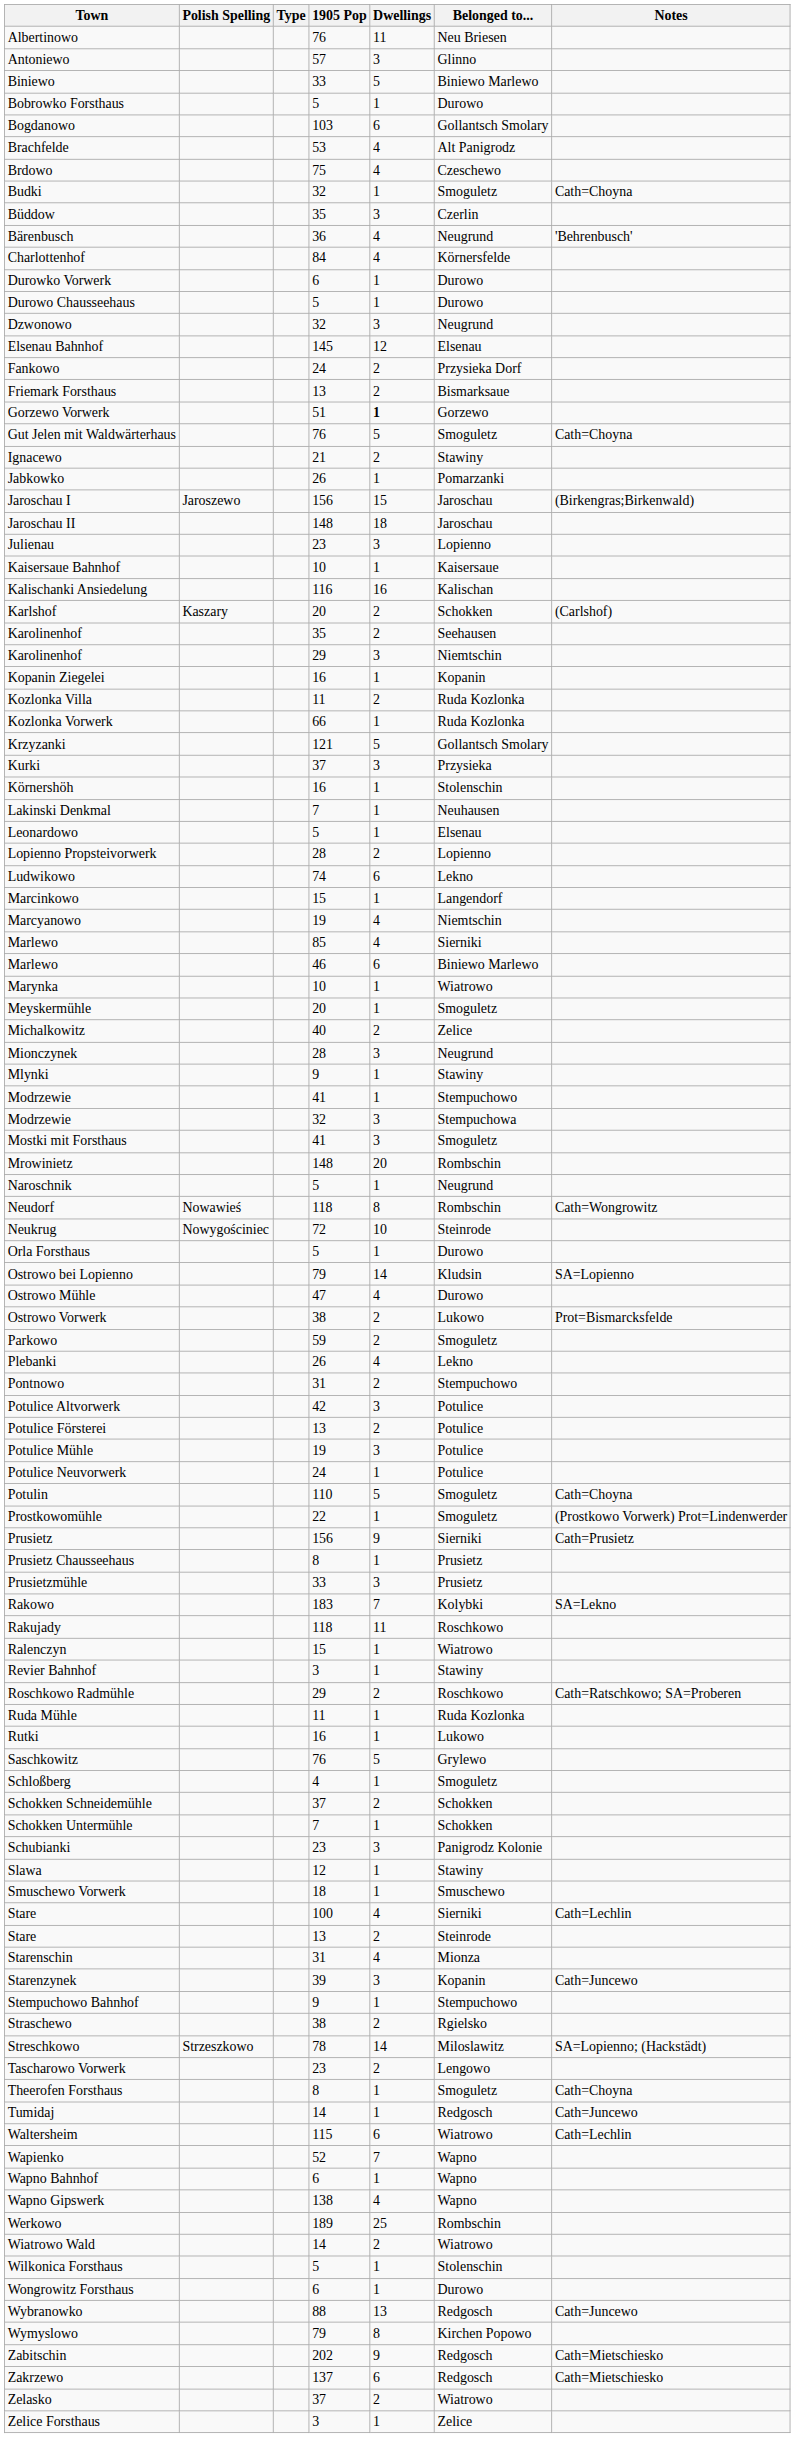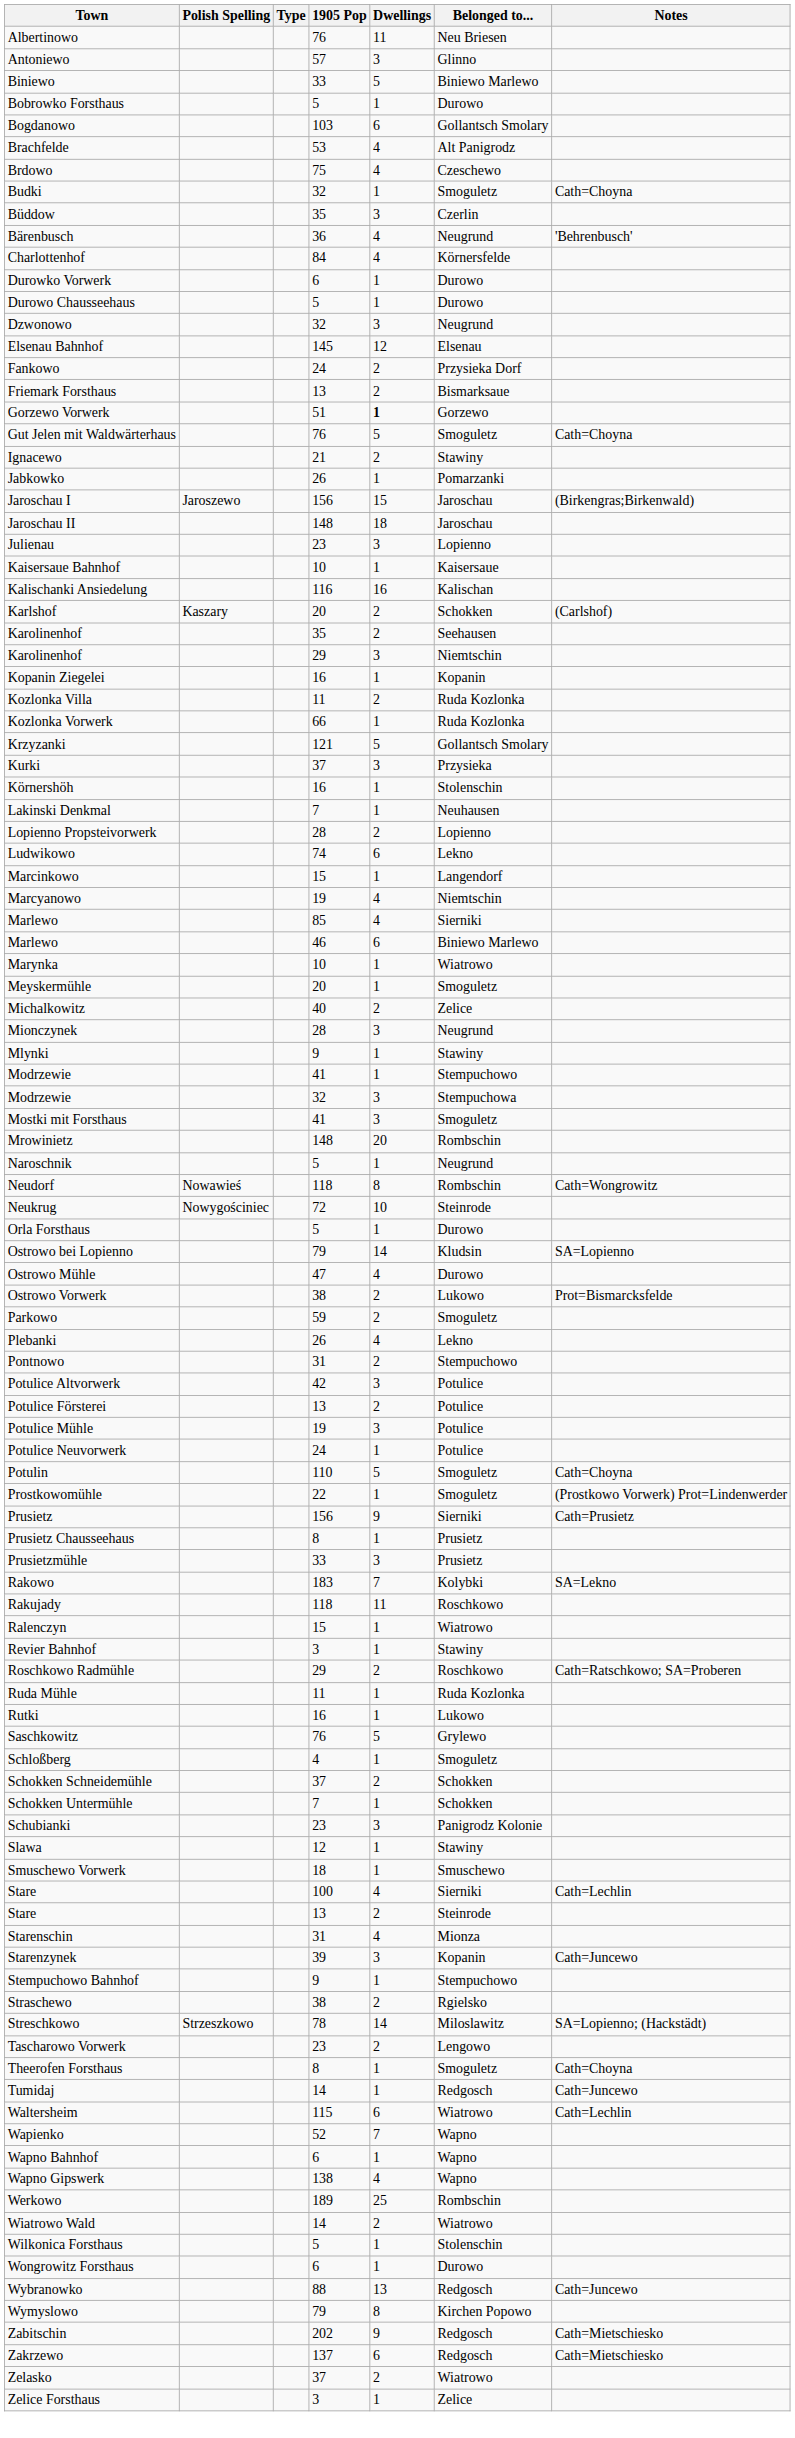 <table class="wikitable">
 <tr>
 <th>Town</th>
 <th>Polish Spelling</th>
 <th>Type</th>
 <th>1905 Pop</th>
 <th>Dwellings</th>
 <th>Belonged to...</th>
 <th>Notes</th>
 </tr>
 <tr>
 <td>Albertinowo</td>
 <td></td>
 <td></td>
 <td>76</td>
 <td>11</td>
 <td>Neu Briesen</td>
 <td></td>
 </tr>
 <tr>
 <td>Antoniewo</td>
 <td></td>
 <td></td>
 <td>57</td>
 <td>3</td>
 <td>Glinno</td>
 <td></td>
 </tr>
 <tr>
 <td>Biniewo</td>
 <td></td>
 <td></td>
 <td>33</td>
 <td>5</td>
 <td>Biniewo Marlewo</td>
 <td></td>
 </tr>
 <tr>
 <td>Bobrowko Forsthaus</td>
 <td></td>
 <td></td>
 <td>5</td>
 <td>1</td>
 <td>Durowo</td>
 <td></td>
 </tr>
 <tr>
 <td>Bogdanowo</td>
 <td></td>
 <td></td>
 <td>103</td>
 <td>6</td>
 <td>Gollantsch Smolary</td>
 <td></td>
 </tr>
 <tr>
 <td>Brachfelde</td>
 <td></td>
 <td></td>
 <td>53</td>
 <td>4</td>
 <td>Alt Panigrodz</td>
 <td></td>
 </tr>
 <tr>
 <td>Brdowo</td>
 <td></td>
 <td></td>
 <td>75</td>
 <td>4</td>
 <td>Czeschewo</td>
 <td></td>
 </tr>
 <tr>
 <td>Budki</td>
 <td></td>
 <td></td>
 <td>32</td>
 <td>1</td>
 <td>Smoguletz</td>
 <td>Cath=Choyna</td>
 </tr>
 <tr>
 <td>Büddow</td>
 <td></td>
 <td></td>
 <td>35</td>
 <td>3</td>
 <td>Czerlin</td>
 <td></td>
 </tr>
 <tr>
 <td>Bärenbusch</td>
 <td></td>
 <td></td>
 <td>36</td>
 <td>4</td>
 <td>Neugrund</td>
 <td>'Behrenbusch'</td>
 </tr>
 <tr>
 <td>Charlottenhof</td>
 <td></td>
 <td></td>
 <td>84</td>
 <td>4</td>
 <td>Körnersfelde</td>
 <td></td>
 </tr>
 <tr>
 <td>Durowko Vorwerk</td>
 <td></td>
 <td></td>
 <td>6</td>
 <td>1</td>
 <td>Durowo</td>
 <td></td>
 </tr>
 <tr>
 <td>Durowo Chausseehaus</td>
 <td></td>
 <td></td>
 <td>5</td>
 <td>1</td>
 <td>Durowo</td>
 <td></td>
 </tr>
 <tr>
 <td>Dzwonowo</td>
 <td></td>
 <td></td>
 <td>32</td>
 <td>3</td>
 <td>Neugrund</td>
 <td></td>
 </tr>
 <tr>
 <td>Elsenau Bahnhof</td>
 <td></td>
 <td></td>
 <td>145</td>
 <td>12</td>
 <td>Elsenau</td>
 <td></td>
 </tr>
 <tr>
 <td>Fankowo</td>
 <td></td>
 <td></td>
 <td>24</td>
 <td>2</td>
 <td>Przysieka Dorf</td>
 <td></td>
 </tr>
 <tr>
 <td>Friemark Forsthaus</td>
 <td></td>
 <td></td>
 <td>13</td>
 <td>2</td>
 <td>Bismarksaue</td>
 <td></td>
 </tr>
 <tr>
 <td>Gorzewo Vorwerk</td>
 <td></td>
 <td></td>
 <td>51</td>
 <td><strong>1</strong></td>
 <td>Gorzewo</td>
 <td></td>
 </tr>
 <tr>
 <td>Gut Jelen mit Waldwärterhaus</td>
 <td></td>
 <td></td>
 <td>76</td>
 <td>5</td>
 <td>Smoguletz</td>
 <td>Cath=Choyna</td>
 </tr>
 <tr>
 <td>Ignacewo</td>
 <td></td>
 <td></td>
 <td>21</td>
 <td>2</td>
 <td>Stawiny</td>
 <td></td>
 </tr>
 <tr>
 <td>Jabkowko</td>
 <td></td>
 <td></td>
 <td>26</td>
 <td>1</td>
 <td>Pomarzanki</td>
 <td></td>
 </tr>
 <tr>
 <td>Jaroschau I</td>
 <td>Jaroszewo</td>
 <td></td>
 <td>156</td>
 <td>15</td>
 <td>Jaroschau</td>
 <td>(Birkengras;Birkenwald)</td>
 </tr>
 <tr>
 <td>Jaroschau II</td>
 <td></td>
 <td></td>
 <td>148</td>
 <td>18</td>
 <td>Jaroschau</td>
 <td></td>
 </tr>
 <tr>
 <td>Julienau</td>
 <td></td>
 <td></td>
 <td>23</td>
 <td>3</td>
 <td>Lopienno</td>
 <td></td>
 </tr>
 <tr>
 <td>Kaisersaue Bahnhof</td>
 <td></td>
 <td></td>
 <td>10</td>
 <td>1</td>
 <td>Kaisersaue</td>
 <td></td>
 </tr>
 <tr>
 <td>Kalischanki Ansiedelung</td>
 <td></td>
 <td></td>
 <td>116</td>
 <td>16</td>
 <td>Kalischan</td>
 <td></td>
 </tr>
 <tr>
 <td>Karlshof</td>
 <td>Kaszary</td>
 <td></td>
 <td>20</td>
 <td>2</td>
 <td>Schokken</td>
 <td>(Carlshof)</td>
 </tr>
 <tr>
 <td>Karolinenhof</td>
 <td></td>
 <td></td>
 <td>35</td>
 <td>2</td>
 <td>Seehausen</td>
 <td></td>
 </tr>
 <tr>
 <td>Karolinenhof</td>
 <td></td>
 <td></td>
 <td>29</td>
 <td>3</td>
 <td>Niemtschin</td>
 <td></td>
 </tr>
 <tr>
 <td>Kopanin Ziegelei</td>
 <td></td>
 <td></td>
 <td>16</td>
 <td>1</td>
 <td>Kopanin</td>
 <td></td>
 </tr>
 <tr>
 <td>Kozlonka Villa</td>
 <td></td>
 <td></td>
 <td>11</td>
 <td>2</td>
 <td>Ruda Kozlonka</td>
 <td></td>
 </tr>
 <tr>
 <td>Kozlonka Vorwerk</td>
 <td></td>
 <td></td>
 <td>66</td>
 <td>1</td>
 <td>Ruda Kozlonka</td>
 <td></td>
 </tr>
 <tr>
 <td>Krzyzanki</td>
 <td></td>
 <td></td>
 <td>121</td>
 <td>5</td>
 <td>Gollantsch Smolary</td>
 <td></td>
 </tr>
 <tr>
 <td>Kurki</td>
 <td></td>
 <td></td>
 <td>37</td>
 <td>3</td>
 <td>Przysieka</td>
 <td></td>
 </tr>
 <tr>
 <td>Körnershöh</td>
 <td></td>
 <td></td>
 <td>16</td>
 <td>1</td>
 <td>Stolenschin</td>
 <td></td>
 </tr>
 <tr>
 <td>Lakinski Denkmal</td>
 <td></td>
 <td></td>
 <td>7</td>
 <td>1</td>
 <td>Neuhausen</td>
-<td></td>
-</tr>
-<tr>
-<td>Leonardowo</td>
-<td></td>
-<td></td>
-<td>5</td>
-<td>1</td>
-<td>Elsenau</td>
 <td></td>
 </tr>
 <tr>
 <td>Lopienno Propsteivorwerk</td>
 <td></td>
 <td></td>
 <td>28</td>
 <td>2</td>
 <td>Lopienno</td>
 <td></td>
 </tr>
 <tr>
 <td>Ludwikowo</td>
 <td></td>
 <td></td>
 <td>74</td>
 <td>6</td>
 <td>Lekno</td>
 <td></td>
 </tr>
 <tr>
 <td>Marcinkowo</td>
 <td></td>
 <td></td>
 <td>15</td>
 <td>1</td>
 <td>Langendorf</td>
 <td></td>
 </tr>
 <tr>
 <td>Marcyanowo</td>
 <td></td>
 <td></td>
 <td>19</td>
 <td>4</td>
 <td>Niemtschin</td>
 <td></td>
 </tr>
 <tr>
 <td>Marlewo</td>
 <td></td>
 <td></td>
 <td>85</td>
 <td>4</td>
 <td>Sierniki</td>
 <td></td>
 </tr>
 <tr>
 <td>Marlewo</td>
 <td></td>
 <td></td>
 <td>46</td>
 <td>6</td>
 <td>Biniewo Marlewo</td>
 <td></td>
 </tr>
 <tr>
 <td>Marynka</td>
 <td></td>
 <td></td>
 <td>10</td>
 <td>1</td>
 <td>Wiatrowo</td>
 <td></td>
 </tr>
 <tr>
 <td>Meyskermühle</td>
 <td></td>
 <td></td>
 <td>20</td>
 <td>1</td>
 <td>Smoguletz</td>
 <td></td>
 </tr>
 <tr>
 <td>Michalkowitz</td>
 <td></td>
 <td></td>
 <td>40</td>
 <td>2</td>
 <td>Zelice</td>
 <td></td>
 </tr>
 <tr>
 <td>Mionczynek</td>
 <td></td>
 <td></td>
 <td>28</td>
 <td>3</td>
 <td>Neugrund</td>
 <td></td>
 </tr>
 <tr>
 <td>Mlynki</td>
 <td></td>
 <td></td>
 <td>9</td>
 <td>1</td>
 <td>Stawiny</td>
 <td></td>
 </tr>
 <tr>
 <td>Modrzewie</td>
 <td></td>
 <td></td>
 <td>41</td>
 <td>1</td>
 <td>Stempuchowo</td>
 <td></td>
 </tr>
 <tr>
 <td>Modrzewie</td>
 <td></td>
 <td></td>
 <td>32</td>
 <td>3</td>
 <td>Stempuchowa</td>
 <td></td>
 </tr>
 <tr>
 <td>Mostki mit Forsthaus</td>
 <td></td>
 <td></td>
 <td>41</td>
 <td>3</td>
 <td>Smoguletz</td>
 <td></td>
 </tr>
 <tr>
 <td>Mrowinietz</td>
 <td></td>
 <td></td>
 <td>148</td>
 <td>20</td>
 <td>Rombschin</td>
 <td></td>
 </tr>
 <tr>
 <td>Naroschnik</td>
 <td></td>
 <td></td>
 <td>5</td>
 <td>1</td>
 <td>Neugrund</td>
 <td></td>
 </tr>
 <tr>
 <td>Neudorf</td>
 <td>Nowawieś</td>
 <td></td>
 <td>118</td>
 <td>8</td>
 <td>Rombschin</td>
 <td>Cath=Wongrowitz</td>
 </tr>
 <tr>
 <td>Neukrug</td>
 <td>Nowygościniec</td>
 <td></td>
 <td>72</td>
 <td>10</td>
 <td>Steinrode</td>
 <td></td>
 </tr>
 <tr>
 <td>Orla Forsthaus</td>
 <td></td>
 <td></td>
 <td>5</td>
 <td>1</td>
 <td>Durowo</td>
 <td></td>
 </tr>
 <tr>
 <td>Ostrowo bei Lopienno</td>
 <td></td>
 <td></td>
 <td>79</td>
 <td>14</td>
 <td>Kludsin</td>
 <td>SA=Lopienno</td>
 </tr>
 <tr>
 <td>Ostrowo Mühle</td>
 <td></td>
 <td></td>
 <td>47</td>
 <td>4</td>
 <td>Durowo</td>
 <td></td>
 </tr>
 <tr>
 <td>Ostrowo Vorwerk</td>
 <td></td>
 <td></td>
 <td>38</td>
 <td>2</td>
 <td>Lukowo</td>
 <td>Prot=Bismarcksfelde</td>
 </tr>
 <tr>
 <td>Parkowo</td>
 <td></td>
 <td></td>
 <td>59</td>
 <td>2</td>
 <td>Smoguletz</td>
 <td></td>
 </tr>
 <tr>
 <td>Plebanki</td>
 <td></td>
 <td></td>
 <td>26</td>
 <td>4</td>
 <td>Lekno</td>
 <td></td>
 </tr>
 <tr>
 <td>Pontnowo</td>
 <td></td>
 <td></td>
 <td>31</td>
 <td>2</td>
 <td>Stempuchowo</td>
 <td></td>
 </tr>
 <tr>
 <td>Potulice Altvorwerk</td>
 <td></td>
 <td></td>
 <td>42</td>
 <td>3</td>
 <td>Potulice</td>
 <td></td>
 </tr>
 <tr>
 <td>Potulice Försterei</td>
 <td></td>
 <td></td>
 <td>13</td>
 <td>2</td>
 <td>Potulice</td>
 <td></td>
 </tr>
 <tr>
 <td>Potulice Mühle</td>
 <td></td>
 <td></td>
 <td>19</td>
 <td>3</td>
 <td>Potulice</td>
 <td></td>
 </tr>
 <tr>
 <td>Potulice Neuvorwerk</td>
 <td></td>
 <td></td>
 <td>24</td>
 <td>1</td>
 <td>Potulice</td>
 <td></td>
 </tr>
 <tr>
 <td>Potulin</td>
 <td></td>
 <td></td>
 <td>110</td>
 <td>5</td>
 <td>Smoguletz</td>
 <td>Cath=Choyna</td>
 </tr>
 <tr>
 <td>Prostkowomühle</td>
 <td></td>
 <td></td>
 <td>22</td>
 <td>1</td>
 <td>Smoguletz</td>
 <td>(Prostkowo Vorwerk) Prot=Lindenwerder</td>
 </tr>
 <tr>
 <td>Prusietz</td>
 <td></td>
 <td></td>
 <td>156</td>
 <td>9</td>
 <td>Sierniki</td>
 <td>Cath=Prusietz</td>
 </tr>
 <tr>
 <td>Prusietz Chausseehaus</td>
 <td></td>
 <td></td>
 <td>8</td>
 <td>1</td>
 <td>Prusietz</td>
 <td></td>
 </tr>
 <tr>
 <td>Prusietzmühle</td>
 <td></td>
 <td></td>
 <td>33</td>
 <td>3</td>
 <td>Prusietz</td>
 <td></td>
 </tr>
 <tr>
 <td>Rakowo</td>
 <td></td>
 <td></td>
 <td>183</td>
 <td>7</td>
 <td>Kolybki</td>
 <td>SA=Lekno</td>
 </tr>
 <tr>
 <td>Rakujady</td>
 <td></td>
 <td></td>
 <td>118</td>
 <td>11</td>
 <td>Roschkowo</td>
 <td></td>
 </tr>
 <tr>
 <td>Ralenczyn</td>
 <td></td>
 <td></td>
 <td>15</td>
 <td>1</td>
 <td>Wiatrowo</td>
 <td></td>
 </tr>
 <tr>
 <td>Revier Bahnhof</td>
 <td></td>
 <td></td>
 <td>3</td>
 <td>1</td>
 <td>Stawiny</td>
 <td></td>
 </tr>
 <tr>
 <td>Roschkowo Radmühle</td>
 <td></td>
 <td></td>
 <td>29</td>
 <td>2</td>
 <td>Roschkowo</td>
 <td>Cath=Ratschkowo; SA=Proberen</td>
 </tr>
 <tr>
 <td>Ruda Mühle</td>
 <td></td>
 <td></td>
 <td>11</td>
 <td>1</td>
 <td>Ruda Kozlonka</td>
 <td></td>
 </tr>
 <tr>
 <td>Rutki</td>
 <td></td>
 <td></td>
 <td>16</td>
 <td>1</td>
 <td>Lukowo</td>
 <td></td>
 </tr>
 <tr>
 <td>Saschkowitz</td>
 <td></td>
 <td></td>
 <td>76</td>
 <td>5</td>
 <td>Grylewo</td>
 <td></td>
 </tr>
 <tr>
 <td>Schloßberg</td>
 <td></td>
 <td></td>
 <td>4</td>
 <td>1</td>
 <td>Smoguletz</td>
 <td></td>
 </tr>
 <tr>
 <td>Schokken Schneidemühle</td>
 <td></td>
 <td></td>
 <td>37</td>
 <td>2</td>
 <td>Schokken</td>
 <td></td>
 </tr>
 <tr>
 <td>Schokken Untermühle</td>
 <td></td>
 <td></td>
 <td>7</td>
 <td>1</td>
 <td>Schokken</td>
 <td></td>
 </tr>
 <tr>
 <td>Schubianki</td>
 <td></td>
 <td></td>
 <td>23</td>
 <td>3</td>
 <td>Panigrodz Kolonie</td>
 <td></td>
 </tr>
 <tr>
 <td>Slawa</td>
 <td></td>
 <td></td>
 <td>12</td>
 <td>1</td>
 <td>Stawiny</td>
 <td></td>
 </tr>
 <tr>
 <td>Smuschewo Vorwerk</td>
 <td></td>
 <td></td>
 <td>18</td>
 <td>1</td>
 <td>Smuschewo</td>
 <td></td>
 </tr>
 <tr>
 <td>Stare</td>
 <td></td>
 <td></td>
 <td>100</td>
 <td>4</td>
 <td>Sierniki</td>
 <td>Cath=Lechlin</td>
 </tr>
 <tr>
 <td>Stare</td>
 <td></td>
 <td></td>
 <td>13</td>
 <td>2</td>
 <td>Steinrode</td>
 <td></td>
 </tr>
 <tr>
 <td>Starenschin</td>
 <td></td>
 <td></td>
 <td>31</td>
 <td>4</td>
 <td>Mionza</td>
 <td></td>
 </tr>
 <tr>
 <td>Starenzynek</td>
 <td></td>
 <td></td>
 <td>39</td>
 <td>3</td>
 <td>Kopanin</td>
 <td>Cath=Juncewo</td>
 </tr>
 <tr>
 <td>Stempuchowo Bahnhof</td>
 <td></td>
 <td></td>
 <td>9</td>
 <td>1</td>
 <td>Stempuchowo</td>
 <td></td>
 </tr>
 <tr>
 <td>Straschewo</td>
 <td></td>
 <td></td>
 <td>38</td>
 <td>2</td>
 <td>Rgielsko</td>
 <td></td>
 </tr>
 <tr>
 <td>Streschkowo</td>
 <td>Strzeszkowo</td>
 <td></td>
 <td>78</td>
 <td>14</td>
 <td>Miloslawitz</td>
 <td>SA=Lopienno; (Hackstädt)</td>
 </tr>
 <tr>
 <td>Tascharowo Vorwerk</td>
 <td></td>
 <td></td>
 <td>23</td>
 <td>2</td>
 <td>Lengowo</td>
 <td></td>
 </tr>
 <tr>
 <td>Theerofen Forsthaus</td>
 <td></td>
 <td></td>
 <td>8</td>
 <td>1</td>
 <td>Smoguletz</td>
 <td>Cath=Choyna</td>
 </tr>
 <tr>
 <td>Tumidaj</td>
 <td></td>
 <td></td>
 <td>14</td>
 <td>1</td>
 <td>Redgosch</td>
 <td>Cath=Juncewo</td>
 </tr>
 <tr>
 <td>Waltersheim</td>
 <td></td>
 <td></td>
 <td>115</td>
 <td>6</td>
 <td>Wiatrowo</td>
 <td>Cath=Lechlin</td>
 </tr>
 <tr>
 <td>Wapienko</td>
 <td></td>
 <td></td>
 <td>52</td>
 <td>7</td>
 <td>Wapno</td>
 <td></td>
 </tr>
 <tr>
 <td>Wapno Bahnhof</td>
 <td></td>
 <td></td>
 <td>6</td>
 <td>1</td>
 <td>Wapno</td>
 <td></td>
 </tr>
 <tr>
 <td>Wapno Gipswerk</td>
 <td></td>
 <td></td>
 <td>138</td>
 <td>4</td>
 <td>Wapno</td>
 <td></td>
 </tr>
 <tr>
 <td>Werkowo</td>
 <td></td>
 <td></td>
 <td>189</td>
 <td>25</td>
 <td>Rombschin</td>
 <td></td>
 </tr>
 <tr>
 <td>Wiatrowo Wald</td>
 <td></td>
 <td></td>
 <td>14</td>
 <td>2</td>
 <td>Wiatrowo</td>
 <td></td>
 </tr>
 <tr>
 <td>Wilkonica Forsthaus</td>
 <td></td>
 <td></td>
 <td>5</td>
 <td>1</td>
 <td>Stolenschin</td>
 <td></td>
 </tr>
 <tr>
 <td>Wongrowitz Forsthaus</td>
 <td></td>
 <td></td>
 <td>6</td>
 <td>1</td>
 <td>Durowo</td>
 <td></td>
 </tr>
 <tr>
 <td>Wybranowko</td>
 <td></td>
 <td></td>
 <td>88</td>
 <td>13</td>
 <td>Redgosch</td>
 <td>Cath=Juncewo</td>
 </tr>
 <tr>
 <td>Wymyslowo</td>
 <td></td>
 <td></td>
 <td>79</td>
 <td>8</td>
 <td>Kirchen Popowo</td>
 <td></td>
 </tr>
 <tr>
 <td>Zabitschin</td>
 <td></td>
 <td></td>
 <td>202</td>
 <td>9</td>
 <td>Redgosch</td>
 <td>Cath=Mietschiesko</td>
 </tr>
 <tr>
 <td>Zakrzewo</td>
 <td></td>
 <td></td>
 <td>137</td>
 <td>6</td>
 <td>Redgosch</td>
 <td>Cath=Mietschiesko</td>
 </tr>
 <tr>
 <td>Zelasko</td>
 <td></td>
 <td></td>
 <td>37</td>
 <td>2</td>
 <td>Wiatrowo</td>
 <td></td>
 </tr>
 <tr>
 <td>Zelice Forsthaus</td>
 <td></td>
 <td></td>
 <td>3</td>
 <td>1</td>
 <td>Zelice</td>
 <td></td>
 </tr>
 </table>
